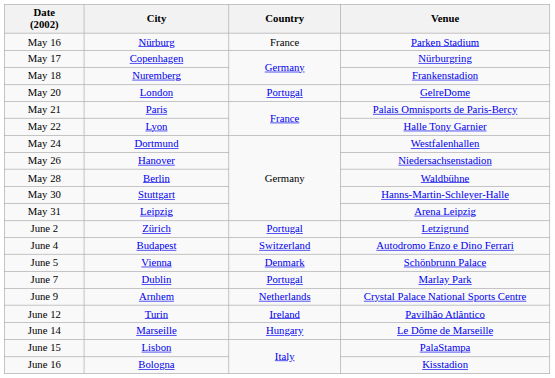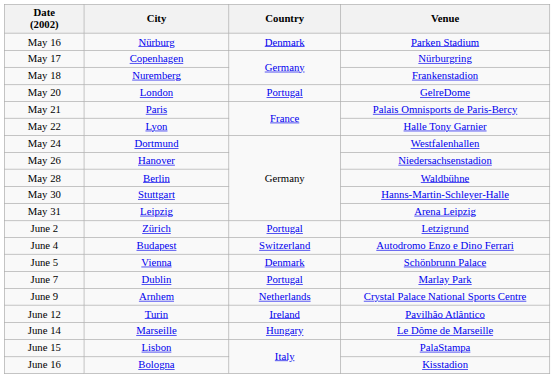 <table class="wikitable sortable plainrowheaders" style="text-align:center;">
 <tr>
 <th scope="col" style="width:7em;">Date<br>(2002)</th>
 <th scope="col" style="width:13em;">City</th>
 <th scope="col" style="width:10em;">Country</th>
 <th scope="col" style="width:19em;">Venue</th>
 </tr>
 <tr>
 <td>May 16</td>
 <td><a href='#'>Nürburg</a></td>
-<td>France</td>
+<td><a href='#'>Denmark</a></td>
 <td><a href='#'>Parken Stadium</a></td>
 </tr>
 <tr>
 <td>May 17</td>
 <td><a href='#'>Copenhagen</a></td>
 <td rowspan="2"><a href='#'>Germany</a></td>
 <td><a href='#'>Nürburgring</a></td>
 </tr>
 <tr>
 <td>May 18</td>
 <td><a href='#'>Nuremberg</a></td>
 <td><a href='#'>Frankenstadion</a></td>
 </tr>
 <tr>
 <td>May 20</td>
 <td><a href='#'>London</a></td>
 <td><a href='#'>Portugal</a></td>
 <td><a href='#'>GelreDome</a></td>
 </tr>
 <tr>
 <td>May 21</td>
 <td><a href='#'>Paris</a></td>
 <td rowspan="2"><a href='#'>France</a></td>
 <td><a href='#'>Palais Omnisports de Paris-Bercy</a></td>
 </tr>
 <tr>
 <td>May 22</td>
 <td><a href='#'>Lyon</a></td>
 <td><a href='#'>Halle Tony Garnier</a></td>
 </tr>
 <tr>
 <td>May 24</td>
 <td><a href='#'>Dortmund</a></td>
 <td rowspan="5">Germany</td>
 <td><a href='#'>Westfalenhallen</a></td>
 </tr>
 <tr>
 <td>May 26</td>
 <td><a href='#'>Hanover</a></td>
 <td><a href='#'>Niedersachsenstadion</a></td>
 </tr>
 <tr>
 <td>May 28</td>
 <td><a href='#'>Berlin</a></td>
 <td><a href='#'>Waldbühne</a></td>
 </tr>
 <tr>
 <td>May 30</td>
 <td><a href='#'>Stuttgart</a></td>
 <td><a href='#'>Hanns-Martin-Schleyer-Halle</a></td>
 </tr>
 <tr>
 <td>May 31</td>
 <td><a href='#'>Leipzig</a></td>
 <td><a href='#'>Arena Leipzig</a></td>
 </tr>
 <tr>
 <td>June 2</td>
 <td><a href='#'>Zürich</a></td>
 <td><a href='#'>Portugal</a></td>
 <td><a href='#'>Letzigrund</a></td>
 </tr>
 <tr>
 <td>June 4</td>
 <td><a href='#'>Budapest</a></td>
 <td><a href='#'>Switzerland</a></td>
 <td><a href='#'>Autodromo Enzo e Dino Ferrari</a></td>
 </tr>
 <tr>
 <td>June 5</td>
 <td><a href='#'>Vienna</a></td>
 <td><a href='#'>Denmark</a></td>
 <td><a href='#'>Schönbrunn Palace</a></td>
 </tr>
 <tr>
 <td>June 7</td>
 <td><a href='#'>Dublin</a></td>
 <td><a href='#'>Portugal</a></td>
 <td><a href='#'>Marlay Park</a></td>
 </tr>
 <tr>
 <td>June 9</td>
 <td><a href='#'>Arnhem</a></td>
 <td><a href='#'>Netherlands</a></td>
 <td><a href='#'>Crystal Palace National Sports Centre</a></td>
 </tr>
 <tr>
 <td>June 12</td>
 <td><a href='#'>Turin</a></td>
 <td><a href='#'>Ireland</a></td>
 <td><a href='#'>Pavilhão Atlântico</a></td>
 </tr>
 <tr>
 <td>June 14</td>
 <td><a href='#'>Marseille</a></td>
 <td><a href='#'>Hungary</a></td>
 <td><a href='#'>Le Dôme de Marseille</a></td>
 </tr>
 <tr>
 <td>June 15</td>
 <td><a href='#'>Lisbon</a></td>
 <td rowspan="2"><a href='#'>Italy</a></td>
 <td><a href='#'>PalaStampa</a></td>
 </tr>
 <tr>
 <td>June 16</td>
 <td><a href='#'>Bologna</a></td>
 <td><a href='#'>Kisstadion</a></td>
 </tr>
 </table>
